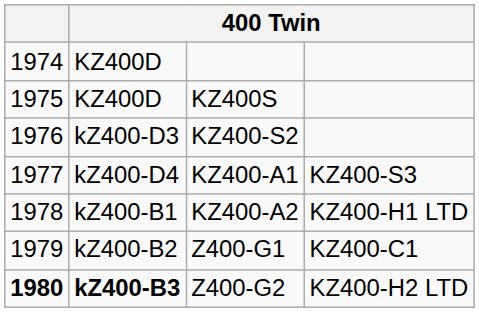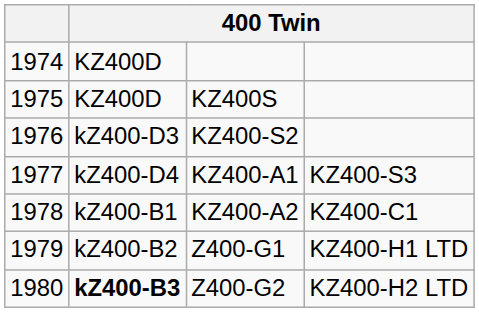 <table class="wikitable">
 <tr>
 <th></th>
 <th colspan="3">400 Twin</th>
 </tr>
 <tr>
 <td>1974</td>
 <td>KZ400D</td>
 <td></td>
 <td></td>
 </tr>
 <tr>
 <td>1975</td>
 <td>KZ400D</td>
 <td>KZ400S</td>
 <td></td>
 </tr>
 <tr>
 <td>1976</td>
 <td>kZ400-D3</td>
 <td>KZ400-S2</td>
 <td></td>
 </tr>
 <tr>
 <td>1977</td>
 <td>kZ400-D4</td>
 <td>KZ400-A1</td>
 <td>KZ400-S3</td>
 </tr>
 <tr>
 <td>1978</td>
 <td>kZ400-B1</td>
 <td>KZ400-A2</td>
-<td>KZ400-H1 LTD</td>
+<td>KZ400-C1</td>
 </tr>
 <tr>
 <td>1979</td>
 <td>kZ400-B2</td>
 <td>Z400-G1</td>
-<td>KZ400-C1</td>
+<td>KZ400-H1 LTD</td>
 </tr>
 <tr>
-<td><strong>1980</strong></td>
+<td>1980</td>
 <td><strong>kZ400-B3</strong></td>
 <td>Z400-G2</td>
 <td>KZ400-H2 LTD</td>
 </tr>
 </table>
